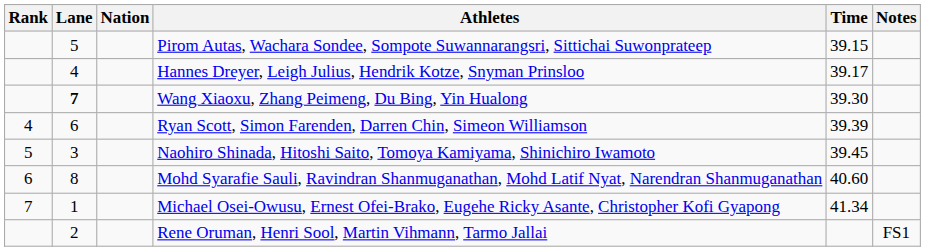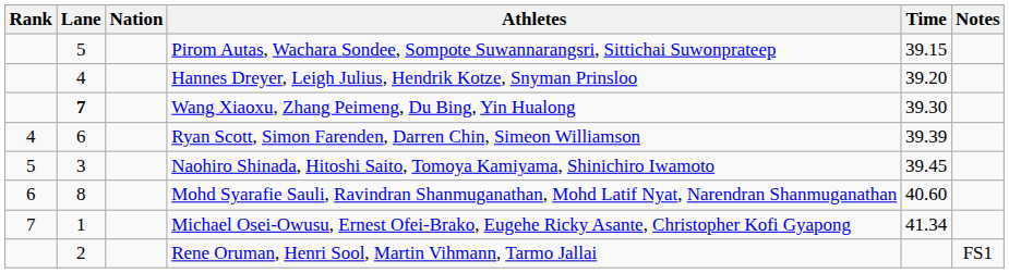 <table class="wikitable sortable" style="text-align:center">
 <tr>
 <th>Rank</th>
 <th>Lane</th>
 <th>Nation</th>
 <th>Athletes</th>
 <th>Time</th>
 <th>Notes</th>
 </tr>
 <tr>
 <td></td>
 <td>5</td>
 <td align=left></td>
 <td align=left><a href='#'>Pirom Autas</a>, <a href='#'>Wachara Sondee</a>, <a href='#'>Sompote Suwannarangsri</a>, <a href='#'>Sittichai Suwonprateep</a></td>
 <td>39.15</td>
 <td></td>
 </tr>
 <tr>
 <td></td>
 <td>4</td>
 <td align=left></td>
 <td align=left><a href='#'>Hannes Dreyer</a>, <a href='#'>Leigh Julius</a>, <a href='#'>Hendrik Kotze</a>, <a href='#'>Snyman Prinsloo</a></td>
-<td>39.17</td>
+<td>39.20</td>
 <td></td>
 </tr>
 <tr>
 <td></td>
 <td><strong>7</strong></td>
 <td align=left></td>
 <td align=left><a href='#'>Wang Xiaoxu</a>, <a href='#'>Zhang Peimeng</a>, <a href='#'>Du Bing</a>, <a href='#'>Yin Hualong</a></td>
 <td>39.30</td>
 <td></td>
 </tr>
 <tr>
 <td>4</td>
 <td>6</td>
 <td align=left></td>
 <td align=left><a href='#'>Ryan Scott</a>, <a href='#'>Simon Farenden</a>, <a href='#'>Darren Chin</a>, <a href='#'>Simeon Williamson</a></td>
 <td>39.39</td>
 <td></td>
 </tr>
 <tr>
 <td>5</td>
 <td>3</td>
 <td align=left></td>
 <td align=left><a href='#'>Naohiro Shinada</a>, <a href='#'>Hitoshi Saito</a>, <a href='#'>Tomoya Kamiyama</a>, <a href='#'>Shinichiro Iwamoto</a></td>
 <td>39.45</td>
 <td></td>
 </tr>
 <tr>
 <td>6</td>
 <td>8</td>
 <td align=left></td>
 <td align=left><a href='#'>Mohd Syarafie Sauli</a>, <a href='#'>Ravindran Shanmuganathan</a>, <a href='#'>Mohd Latif Nyat</a>, <a href='#'>Narendran Shanmuganathan</a></td>
 <td>40.60</td>
 <td></td>
 </tr>
 <tr>
 <td>7</td>
 <td>1</td>
 <td align=left></td>
 <td align=left><a href='#'>Michael Osei-Owusu</a>, <a href='#'>Ernest Ofei-Brako</a>, <a href='#'>Eugehe Ricky Asante</a>, <a href='#'>Christopher Kofi Gyapong</a></td>
 <td>41.34</td>
 <td></td>
 </tr>
 <tr>
 <td></td>
 <td>2</td>
 <td align=left></td>
 <td align=left><a href='#'>Rene Oruman</a>, <a href='#'>Henri Sool</a>, <a href='#'>Martin Vihmann</a>, <a href='#'>Tarmo Jallai</a></td>
 <td></td>
 <td>FS1</td>
 </tr>
 </table>
